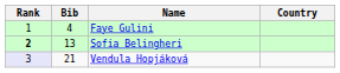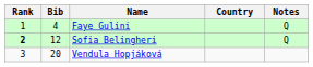 <table class="wikitable" style="text-align:center; width:450px">
 <tr>
 <th>Rank</th>
 <th>Bib</th>
 <th>Name</th>
 <th>Country</th>
+<th>Notes</th>
 </tr>
 <tr bgcolor=ccffcc>
 <td>1</td>
 <td>4</td>
 <td align=left><a href='#'>Faye Gulini</a></td>
 <td align=left></td>
+<td>Q</td>
 </tr>
 <tr bgcolor=ccffcc>
 <td><strong>2</strong></td>
-<td>13</td>
+<td>12</td>
 <td align=left><a href='#'>Sofia Belingheri</a></td>
 <td align=left></td>
+<td>Q</td>
 </tr>
 <tr>
-<td style="background: lavender;">3</td>
-<td>21</td>
+<td>3</td>
+<td>20</td>
 <td align=left><a href='#'>Vendula Hopjáková</a></td>
 <td align=left></td>
+<td></td>
 </tr>
 </table>
